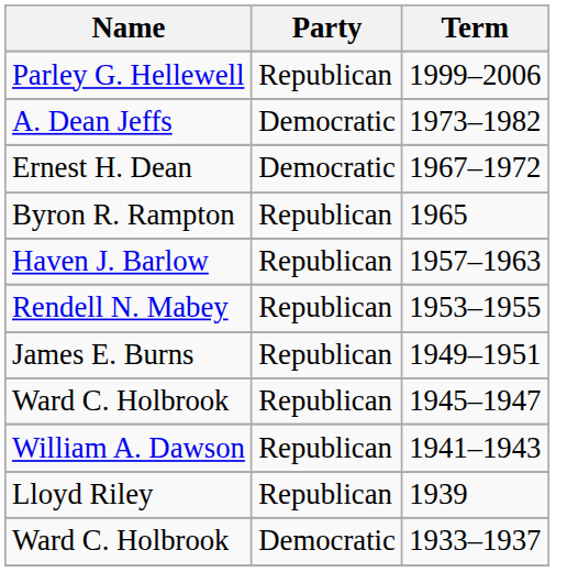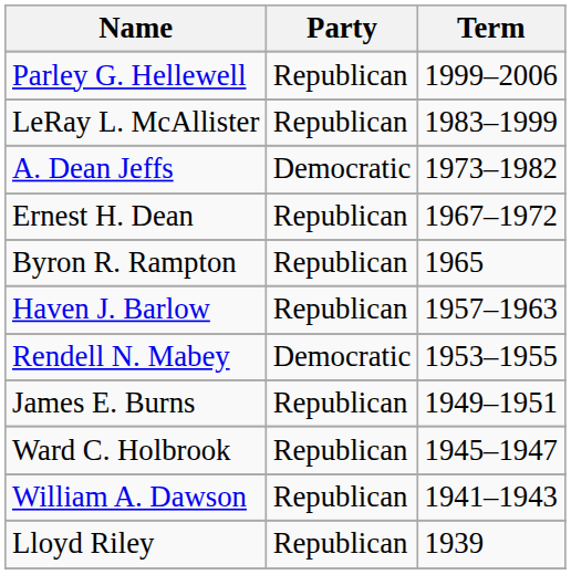 <table class="wikitable">
 <tr>
 <th>Name</th>
 <th>Party</th>
 <th>Term</th>
 </tr>
 <tr>
 </tr>
 <tr>
 <td><a href='#'>Parley G. Hellewell</a></td>
 <td>Republican</td>
 <td>1999–2006</td>
 </tr>
 <tr>
 </tr>
 <tr>
+<td>LeRay L. McAllister</td>
+<td>Republican</td>
+<td>1983–1999</td>
+</tr>
+<tr>
 </tr>
 <tr>
 <td><a href='#'>A. Dean Jeffs</a></td>
 <td>Democratic</td>
 <td>1973–1982</td>
 </tr>
 <tr>
 </tr>
 <tr>
 <td>Ernest H. Dean</td>
-<td>Democratic</td>
+<td>Republican</td>
 <td>1967–1972</td>
 </tr>
 <tr>
 </tr>
 <tr>
 <td>Byron R. Rampton</td>
 <td>Republican</td>
 <td>1965</td>
 </tr>
 <tr>
 </tr>
 <tr>
 <td><a href='#'>Haven J. Barlow</a></td>
 <td>Republican</td>
 <td>1957–1963</td>
 </tr>
 <tr>
 </tr>
 <tr>
 <td><a href='#'>Rendell N. Mabey</a></td>
-<td>Republican</td>
+<td>Democratic</td>
 <td>1953–1955</td>
 </tr>
 <tr>
 </tr>
 <tr>
 <td>James E. Burns</td>
 <td>Republican</td>
 <td>1949–1951</td>
 </tr>
 <tr>
 </tr>
 <tr>
 <td>Ward C. Holbrook</td>
 <td>Republican</td>
 <td>1945–1947</td>
 </tr>
 <tr>
 </tr>
 <tr>
 <td><a href='#'>William A. Dawson</a></td>
 <td>Republican</td>
 <td>1941–1943</td>
 </tr>
 <tr>
 </tr>
 <tr>
 <td>Lloyd Riley</td>
 <td>Republican</td>
 <td>1939</td>
 </tr>
 <tr>
 </tr>
 <tr>
-<td>Ward C. Holbrook</td>
-<td>Democratic</td>
-<td>1933–1937</td>
-</tr>
-<tr>
 </tr>
 </table>
